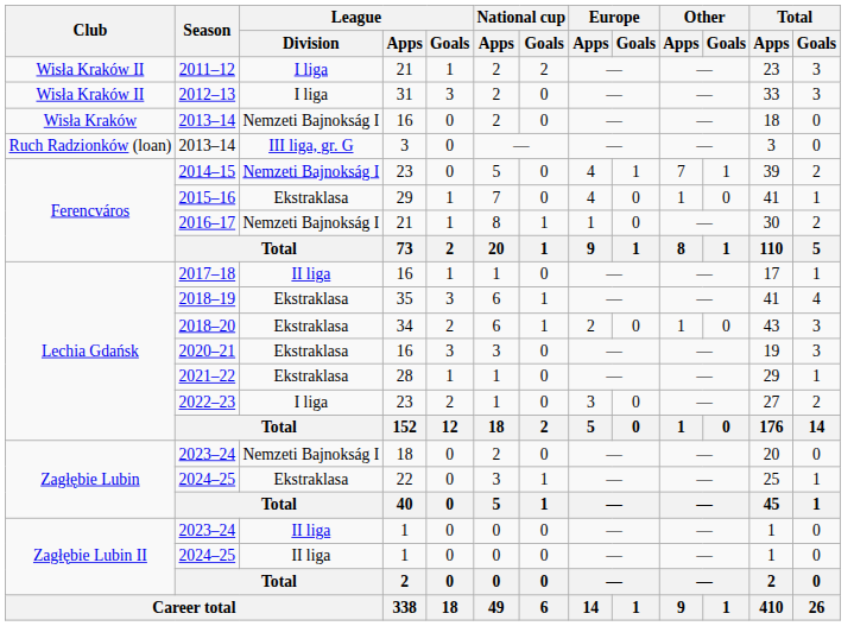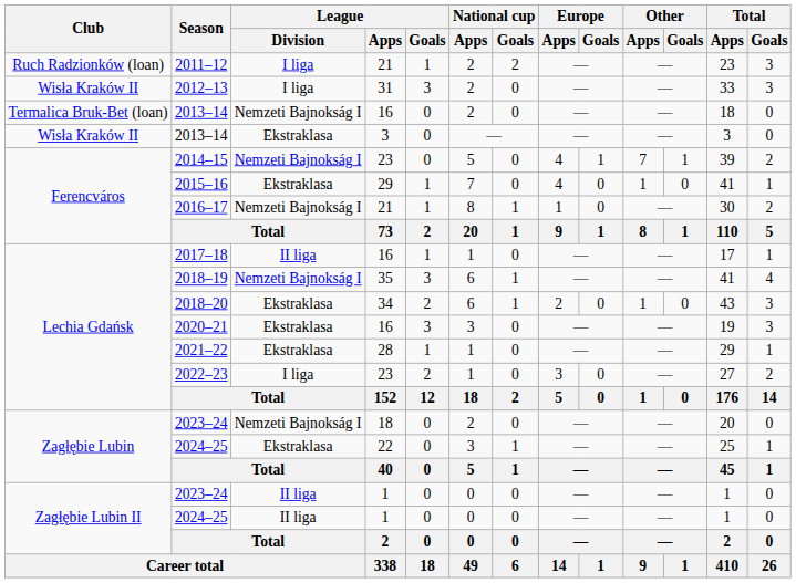 <table class="wikitable" style="text-align:center">
 <tr>
 <th rowspan="2">Club</th>
 <th rowspan="2">Season</th>
 <th colspan="3">League</th>
 <th colspan="2">National cup</th>
 <th colspan="2">Europe</th>
 <th colspan="2">Other</th>
 <th colspan="2">Total</th>
 </tr>
 <tr>
 <th>Division</th>
 <th>Apps</th>
 <th>Goals</th>
 <th>Apps</th>
 <th>Goals</th>
 <th>Apps</th>
 <th>Goals</th>
 <th>Apps</th>
 <th>Goals</th>
 <th>Apps</th>
 <th>Goals</th>
 </tr>
 <tr>
-<td><a href='#'>Wisła Kraków II</a></td>
+<td><a href='#'>Ruch Radzionków</a> (loan)</td>
 <td><a href='#'>2011–12</a></td>
 <td><a href='#'>I liga</a></td>
 <td>21</td>
 <td>1</td>
 <td>2</td>
 <td>2</td>
 <td colspan="2">—</td>
 <td colspan="2">—</td>
 <td>23</td>
 <td>3</td>
 </tr>
 <tr>
 <td><a href='#'>Wisła Kraków II</a></td>
 <td><a href='#'>2012–13</a></td>
 <td>I liga</td>
 <td>31</td>
 <td>3</td>
 <td>2</td>
 <td>0</td>
 <td colspan="2">—</td>
 <td colspan="2">—</td>
 <td>33</td>
 <td>3</td>
 </tr>
 <tr>
-<td><a href='#'>Wisła Kraków</a></td>
+<td><a href='#'>Termalica Bruk-Bet</a> (loan)</td>
 <td><a href='#'>2013–14</a></td>
 <td>Nemzeti Bajnokság I</td>
 <td>16</td>
 <td>0</td>
 <td>2</td>
 <td>0</td>
 <td colspan="2">—</td>
 <td colspan="2">—</td>
 <td>18</td>
 <td>0</td>
 </tr>
 <tr>
-<td><a href='#'>Ruch Radzionków</a> (loan)</td>
+<td><a href='#'>Wisła Kraków II</a></td>
 <td>2013–14</td>
-<td><a href='#'>III liga, gr. G</a></td>
+<td>Ekstraklasa</td>
 <td>3</td>
 <td>0</td>
 <td colspan="2">—</td>
 <td colspan="2">—</td>
 <td colspan="2">—</td>
 <td>3</td>
 <td>0</td>
 </tr>
 <tr>
 <td rowspan="4"><a href='#'>Ferencváros</a></td>
 <td><a href='#'>2014–15</a></td>
 <td><a href='#'>Nemzeti Bajnokság I</a></td>
 <td>23</td>
 <td>0</td>
 <td>5</td>
 <td>0</td>
 <td>4</td>
 <td>1</td>
 <td>7</td>
 <td>1</td>
 <td>39</td>
 <td>2</td>
 </tr>
 <tr>
 <td><a href='#'>2015–16</a></td>
 <td>Ekstraklasa</td>
 <td>29</td>
 <td>1</td>
 <td>7</td>
 <td>0</td>
 <td>4</td>
 <td>0</td>
 <td>1</td>
 <td>0</td>
 <td>41</td>
 <td>1</td>
 </tr>
 <tr>
 <td><a href='#'>2016–17</a></td>
 <td>Nemzeti Bajnokság I</td>
 <td>21</td>
 <td>1</td>
 <td>8</td>
 <td>1</td>
 <td>1</td>
 <td>0</td>
 <td colspan="2">—</td>
 <td>30</td>
 <td>2</td>
 </tr>
 <tr>
 <th colspan="2">Total</th>
 <th>73</th>
 <th>2</th>
 <th>20</th>
 <th>1</th>
 <th>9</th>
 <th>1</th>
 <th>8</th>
 <th>1</th>
 <th>110</th>
 <th>5</th>
 </tr>
 <tr>
 <td rowspan="7"><a href='#'>Lechia Gdańsk</a></td>
 <td><a href='#'>2017–18</a></td>
 <td><a href='#'>II liga</a></td>
 <td>16</td>
 <td>1</td>
 <td>1</td>
 <td>0</td>
 <td colspan="2">—</td>
 <td colspan="2">—</td>
 <td>17</td>
 <td>1</td>
 </tr>
 <tr>
 <td><a href='#'>2018–19</a></td>
-<td>Ekstraklasa</td>
+<td><a href='#'>Nemzeti Bajnokság I</a></td>
 <td>35</td>
 <td>3</td>
 <td>6</td>
 <td>1</td>
 <td colspan="2">—</td>
 <td colspan="2">—</td>
 <td>41</td>
 <td>4</td>
 </tr>
 <tr>
 <td><a href='#'>2018–20</a></td>
 <td>Ekstraklasa</td>
 <td>34</td>
 <td>2</td>
 <td>6</td>
 <td>1</td>
 <td>2</td>
 <td>0</td>
 <td>1</td>
 <td>0</td>
 <td>43</td>
 <td>3</td>
 </tr>
 <tr>
 <td><a href='#'>2020–21</a></td>
 <td>Ekstraklasa</td>
 <td>16</td>
 <td>3</td>
 <td>3</td>
 <td>0</td>
 <td colspan="2">—</td>
 <td colspan="2">—</td>
 <td>19</td>
 <td>3</td>
 </tr>
 <tr>
 <td><a href='#'>2021–22</a></td>
 <td>Ekstraklasa</td>
 <td>28</td>
 <td>1</td>
 <td>1</td>
 <td>0</td>
 <td colspan="2">—</td>
 <td colspan="2">—</td>
 <td>29</td>
 <td>1</td>
 </tr>
 <tr>
 <td><a href='#'>2022–23</a></td>
 <td>I liga</td>
 <td>23</td>
 <td>2</td>
 <td>1</td>
 <td>0</td>
 <td>3</td>
 <td>0</td>
 <td colspan="2">—</td>
 <td>27</td>
 <td>2</td>
 </tr>
 <tr>
 <th colspan="2">Total</th>
 <th>152</th>
 <th>12</th>
 <th>18</th>
 <th>2</th>
 <th>5</th>
 <th>0</th>
 <th>1</th>
 <th>0</th>
 <th>176</th>
 <th>14</th>
 </tr>
 <tr>
 <td rowspan="3"><a href='#'>Zagłębie Lubin</a></td>
 <td><a href='#'>2023–24</a></td>
 <td>Nemzeti Bajnokság I</td>
 <td>18</td>
 <td>0</td>
 <td>2</td>
 <td>0</td>
 <td colspan="2">—</td>
 <td colspan="2">—</td>
 <td>20</td>
 <td>0</td>
 </tr>
 <tr>
 <td><a href='#'>2024–25</a></td>
 <td>Ekstraklasa</td>
 <td>22</td>
 <td>0</td>
 <td>3</td>
 <td>1</td>
 <td colspan="2">—</td>
 <td colspan="2">—</td>
 <td>25</td>
 <td>1</td>
 </tr>
 <tr>
 <th colspan="2">Total</th>
 <th>40</th>
 <th>0</th>
 <th>5</th>
 <th>1</th>
 <th colspan="2">—</th>
 <th colspan="2">—</th>
 <th>45</th>
 <th>1</th>
 </tr>
 <tr>
 <td rowspan="3"><a href='#'>Zagłębie Lubin II</a></td>
 <td><a href='#'>2023–24</a></td>
 <td><a href='#'>II liga</a></td>
 <td>1</td>
 <td>0</td>
 <td>0</td>
 <td>0</td>
 <td colspan="2">—</td>
 <td colspan="2">—</td>
 <td>1</td>
 <td>0</td>
 </tr>
 <tr>
 <td><a href='#'>2024–25</a></td>
 <td>II liga</td>
 <td>1</td>
 <td>0</td>
 <td>0</td>
 <td>0</td>
 <td colspan="2">—</td>
 <td colspan="2">—</td>
 <td>1</td>
 <td>0</td>
 </tr>
 <tr>
 <th colspan="2">Total</th>
 <th>2</th>
 <th>0</th>
 <th>0</th>
 <th>0</th>
 <th colspan="2">—</th>
 <th colspan="2">—</th>
 <th>2</th>
 <th>0</th>
 </tr>
 <tr>
 <th colspan="3">Career total</th>
 <th>338</th>
 <th>18</th>
 <th>49</th>
 <th>6</th>
 <th>14</th>
 <th>1</th>
 <th>9</th>
 <th>1</th>
 <th>410</th>
 <th>26</th>
 </tr>
 </table>
